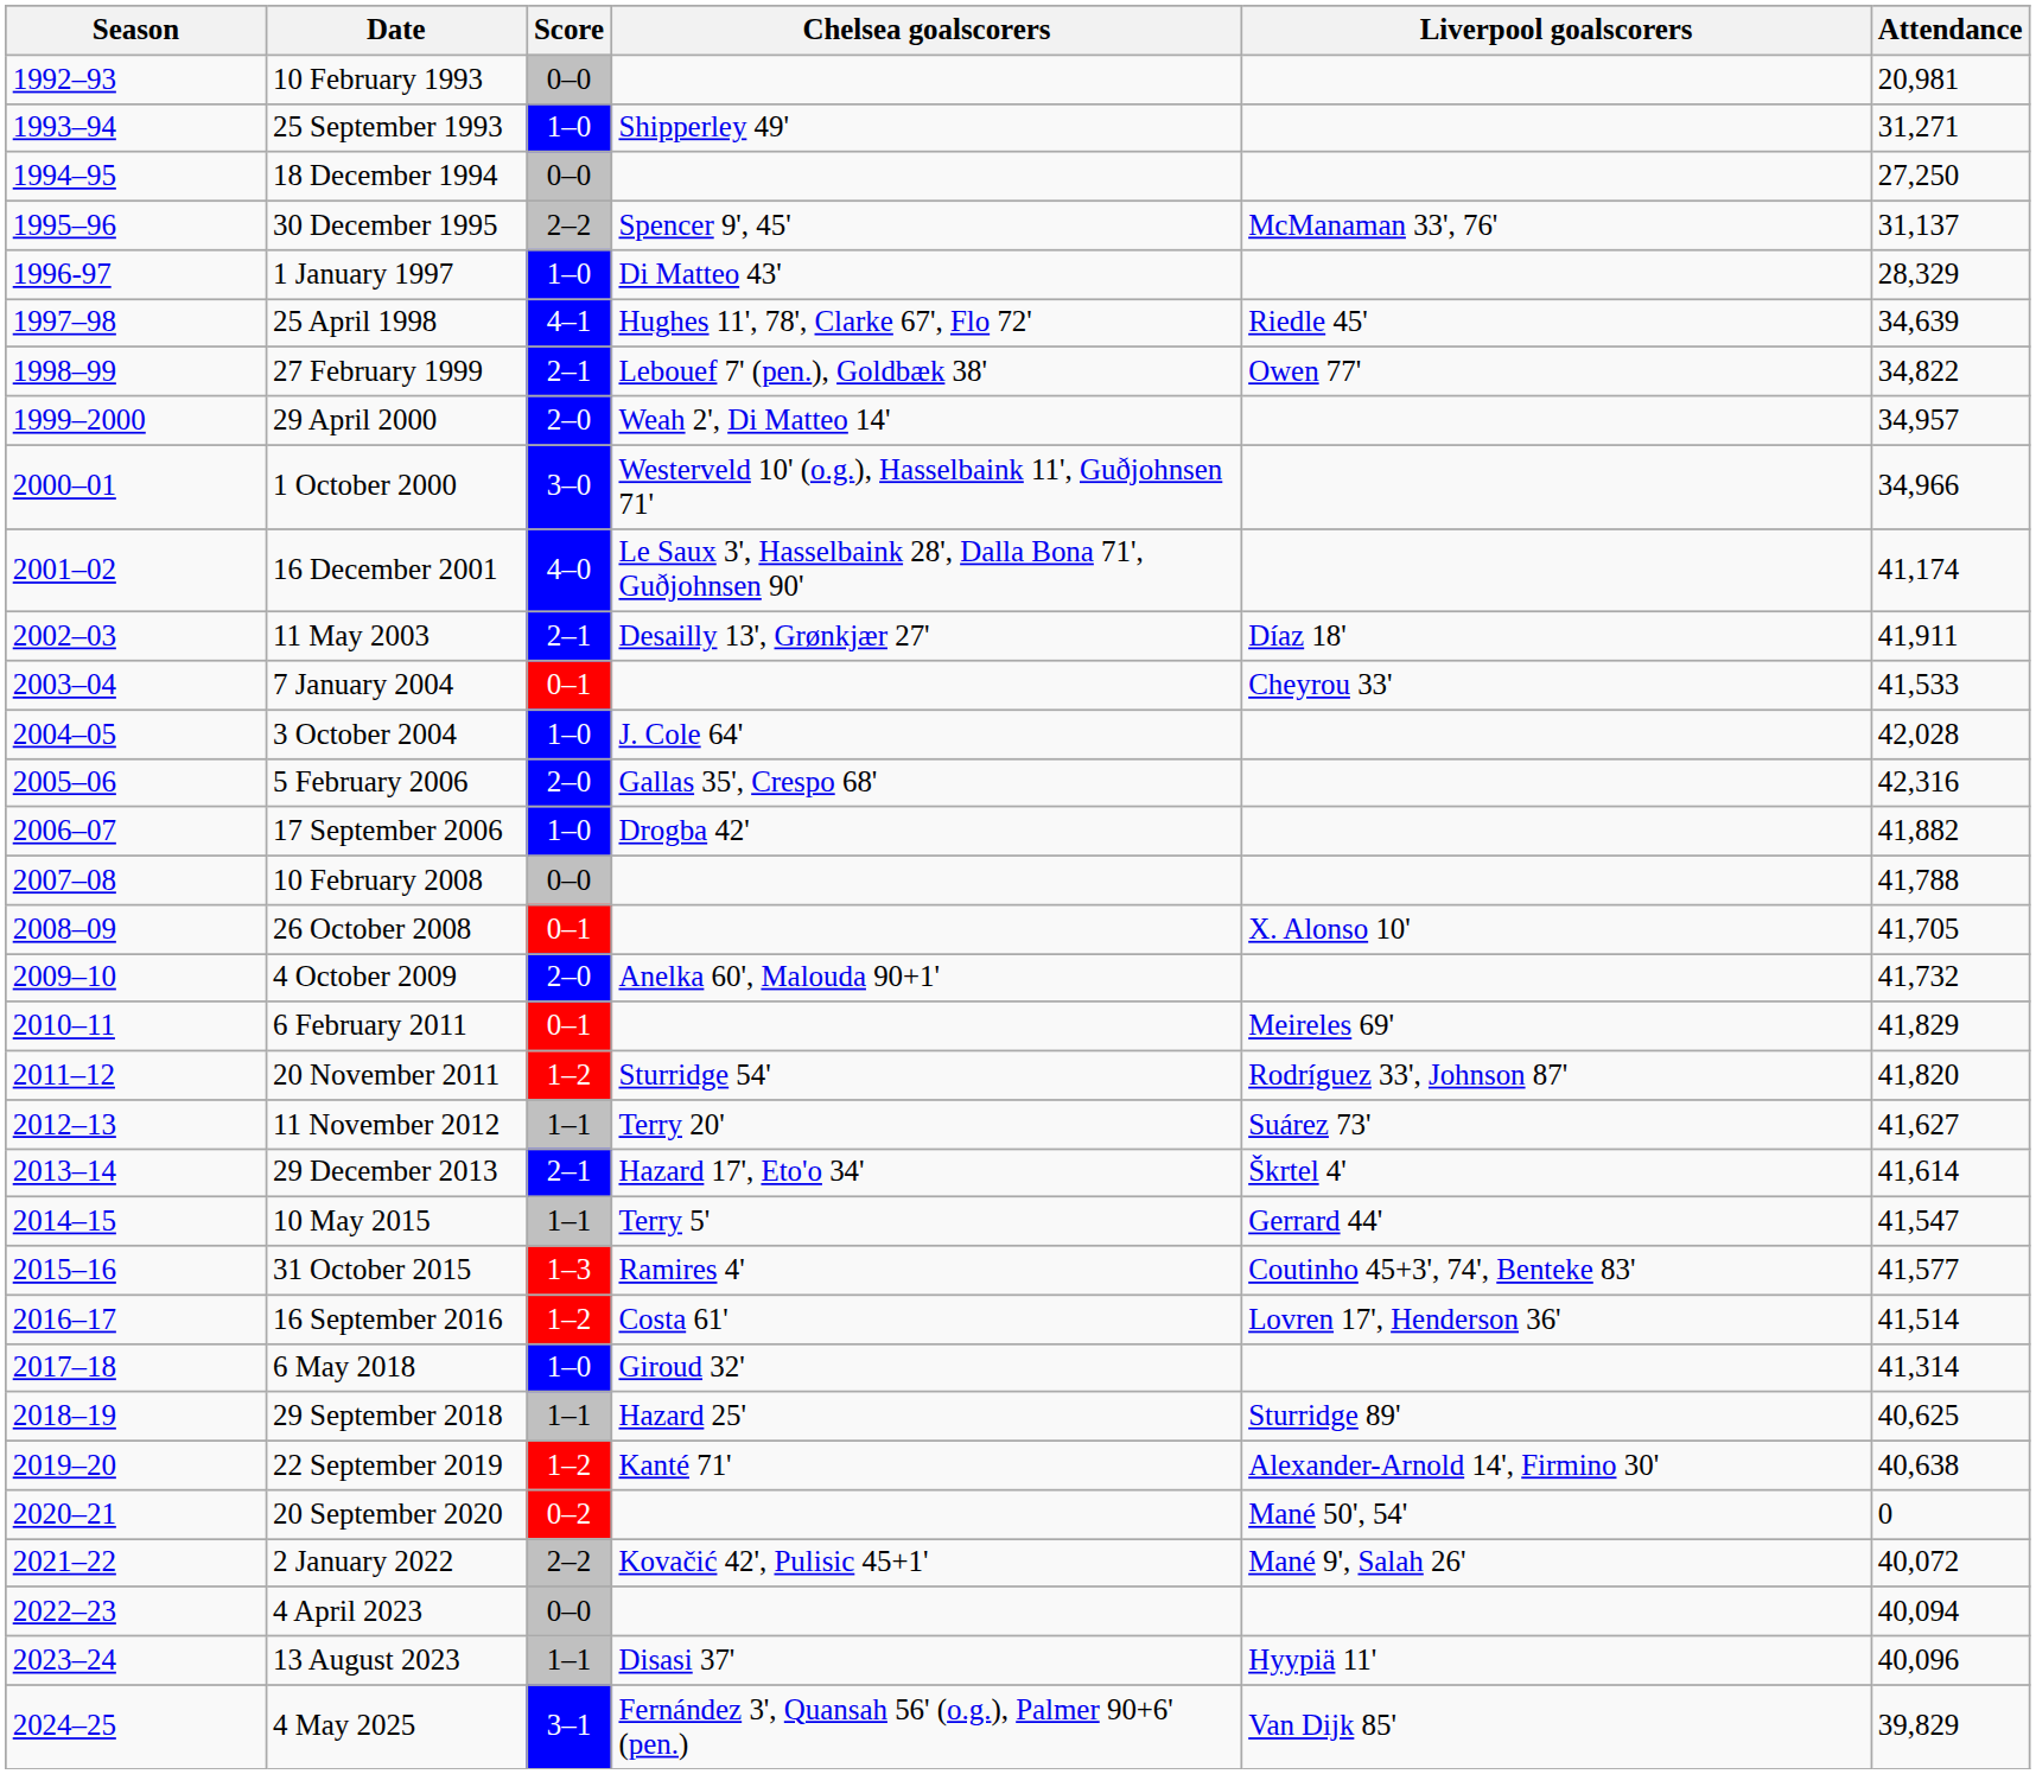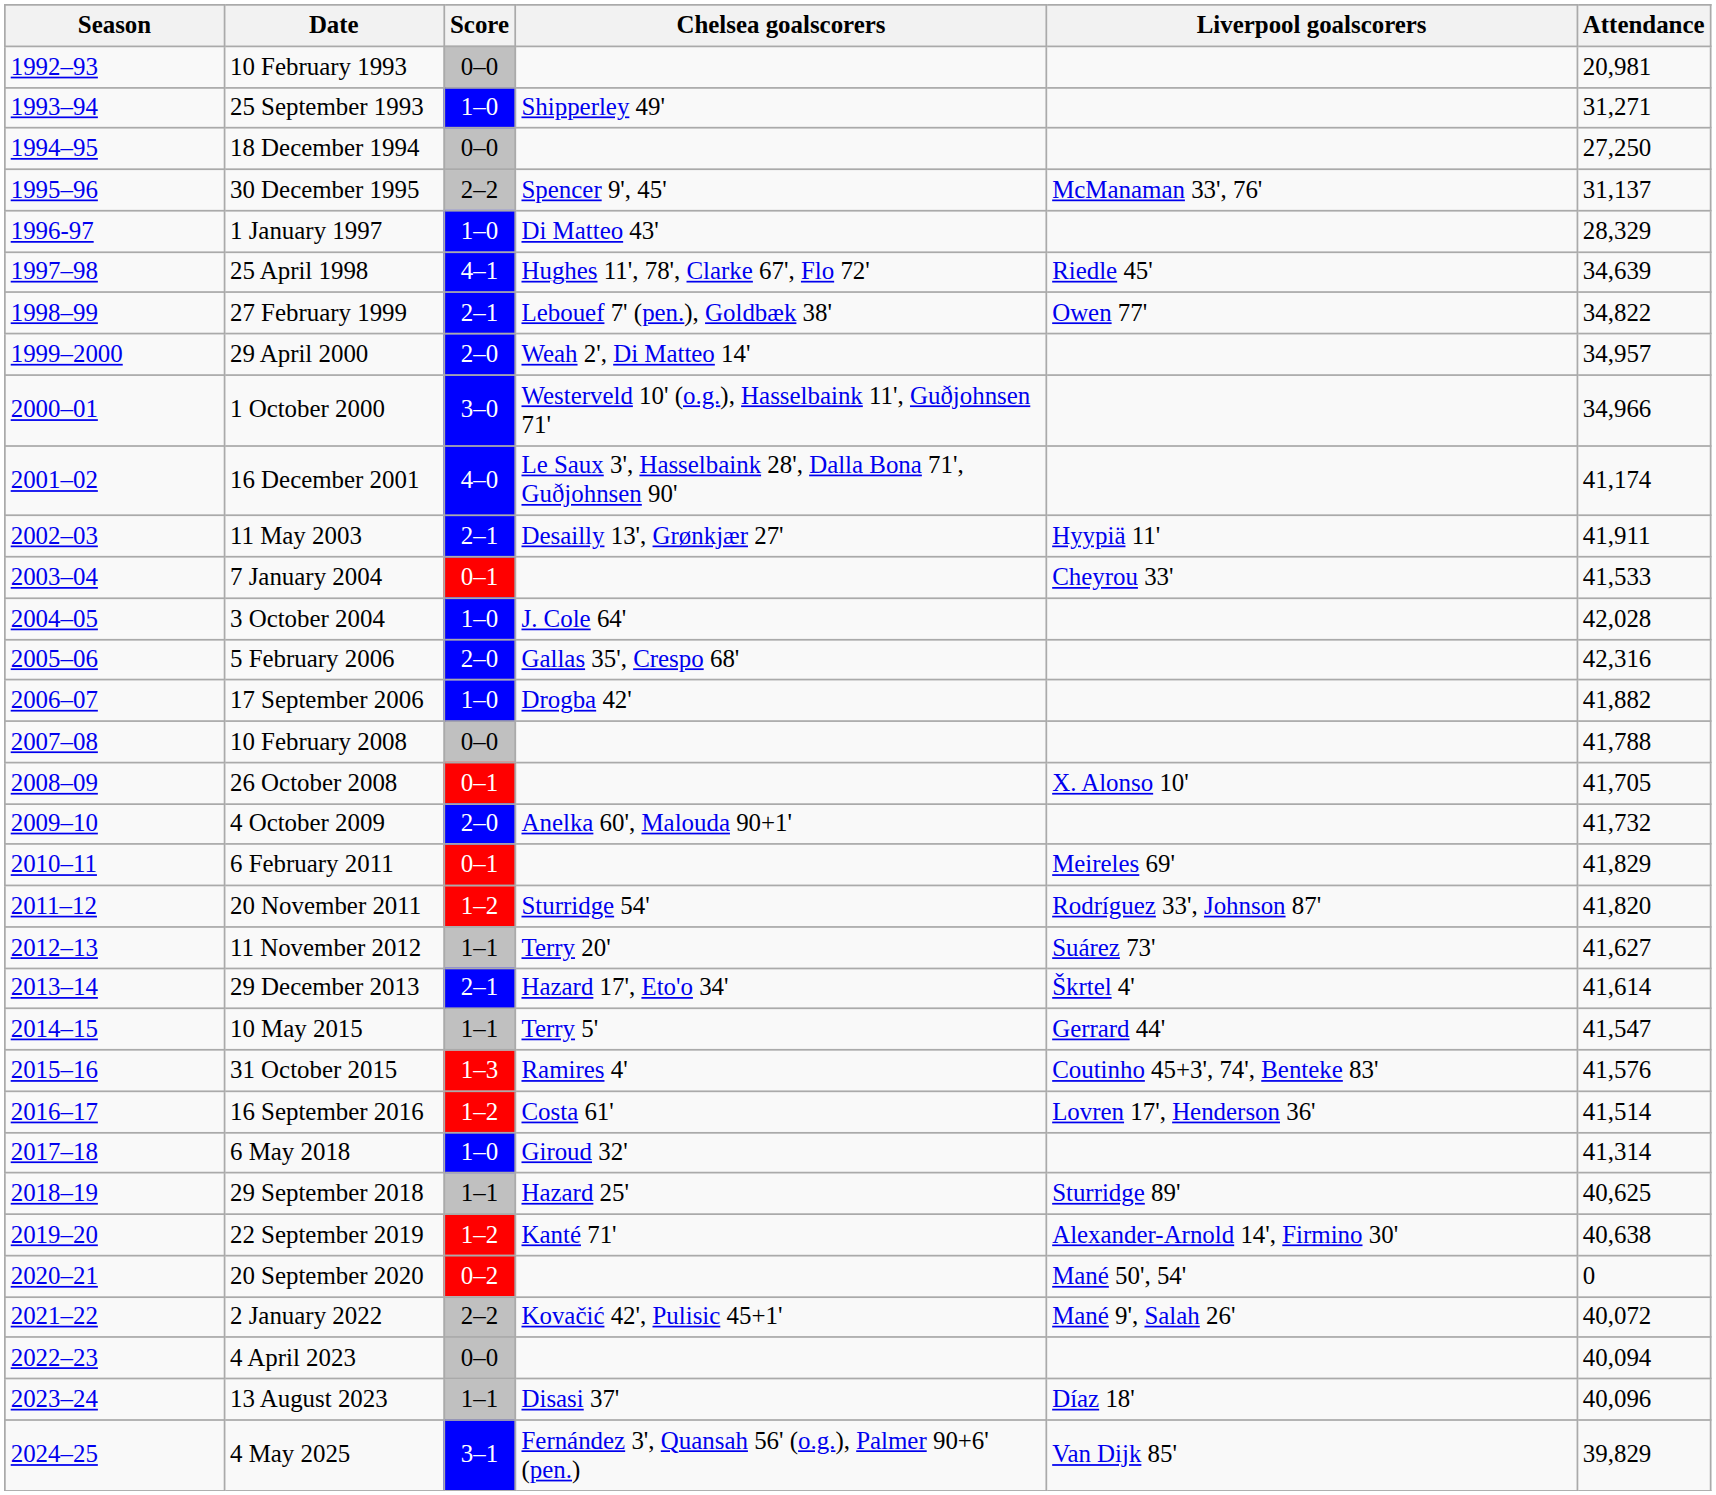 <table class="wikitable sortable" style="font-size:90%" style="text-align:center;">
 <tr>
 <th width="120">Season</th>
 <th width="120">Date</th>
 <th width="35" class="unsortable">Score</th>
 <th width="300" class="unsortable">Chelsea goalscorers</th>
 <th width="300" class="unsortable">Liverpool goalscorers</th>
 <th width="30">Attendance</th>
 </tr>
 <tr>
 <td><a href='#'>1992–93</a></td>
 <td>10 February 1993</td>
 <td align="center" style="background:silver; color:#000000">0–0</td>
 <td></td>
 <td></td>
 <td>20,981</td>
 </tr>
 <tr>
 <td><a href='#'>1993–94</a></td>
 <td>25 September 1993</td>
 <td align="center" style="background:blue; color:#fff">1–0</td>
 <td><a href='#'>Shipperley</a> 49'</td>
 <td></td>
 <td>31,271</td>
 </tr>
 <tr>
 <td><a href='#'>1994–95</a></td>
 <td>18 December 1994</td>
 <td align="center" style="background:silver; color:#000000">0–0</td>
 <td></td>
 <td></td>
 <td>27,250</td>
 </tr>
 <tr>
 <td><a href='#'>1995–96</a></td>
 <td>30 December 1995</td>
 <td align="center" style="background:silver; color:#000000">2–2</td>
 <td><a href='#'>Spencer</a> 9', 45'</td>
 <td><a href='#'>McManaman</a> 33', 76'</td>
 <td>31,137</td>
 </tr>
 <tr>
 <td><a href='#'>1996-97</a></td>
 <td>1 January 1997</td>
 <td align="center" style="background:blue; color:#fff">1–0</td>
 <td><a href='#'>Di Matteo</a> 43'</td>
 <td></td>
 <td>28,329</td>
 </tr>
 <tr>
 <td><a href='#'>1997–98</a></td>
 <td>25 April 1998</td>
 <td align="center" style="background:blue; color:#fff">4–1</td>
 <td><a href='#'>Hughes</a> 11', 78', <a href='#'>Clarke</a> 67', <a href='#'>Flo</a> 72'</td>
 <td><a href='#'>Riedle</a> 45'</td>
 <td>34,639</td>
 </tr>
 <tr>
 <td><a href='#'>1998–99</a></td>
 <td>27 February 1999</td>
 <td align="center" style="background:blue; color:#fff">2–1</td>
 <td><a href='#'>Lebouef</a> 7' (<a href='#'>pen.</a>), <a href='#'>Goldbæk</a> 38'</td>
 <td><a href='#'>Owen</a> 77'</td>
 <td>34,822</td>
 </tr>
 <tr>
 <td><a href='#'>1999–2000</a></td>
 <td>29 April 2000</td>
 <td align="center" style="background:blue; color:#fff">2–0</td>
 <td><a href='#'>Weah</a> 2', <a href='#'>Di Matteo</a> 14'</td>
 <td></td>
 <td>34,957</td>
 </tr>
 <tr>
 <td><a href='#'>2000–01</a></td>
 <td>1 October 2000</td>
 <td align="center" style="background:blue; color:#fff">3–0</td>
 <td><a href='#'>Westerveld</a> 10' (<a href='#'>o.g.</a>), <a href='#'>Hasselbaink</a> 11', <a href='#'>Guðjohnsen</a> 71'</td>
 <td></td>
 <td>34,966</td>
 </tr>
 <tr>
 <td><a href='#'>2001–02</a></td>
 <td>16 December 2001</td>
 <td align="center" style="background:blue; color:#fff">4–0</td>
 <td><a href='#'>Le Saux</a> 3', <a href='#'>Hasselbaink</a> 28', <a href='#'>Dalla Bona</a> 71', <a href='#'>Guðjohnsen</a> 90'</td>
 <td></td>
 <td>41,174</td>
 </tr>
 <tr>
 <td><a href='#'>2002–03</a></td>
 <td>11 May 2003</td>
 <td align="center" style="background:blue; color:#fff">2–1</td>
 <td><a href='#'>Desailly</a> 13', <a href='#'>Grønkjær</a> 27'</td>
-<td><a href='#'>Díaz</a> 18'</td>
+<td><a href='#'>Hyypiä</a> 11'</td>
 <td>41,911</td>
 </tr>
 <tr>
 <td><a href='#'>2003–04</a></td>
 <td>7 January 2004</td>
 <td align="center" style="background:red; color:#fff">0–1</td>
 <td></td>
 <td><a href='#'>Cheyrou</a> 33'</td>
 <td>41,533</td>
 </tr>
 <tr>
 <td><a href='#'>2004–05</a></td>
 <td>3 October 2004</td>
 <td align="center" style="background:blue; color:#fff">1–0</td>
 <td><a href='#'>J. Cole</a> 64'</td>
 <td></td>
 <td>42,028</td>
 </tr>
 <tr>
 <td><a href='#'>2005–06</a></td>
 <td>5 February 2006</td>
 <td align="center" style="background:blue; color:#fff">2–0</td>
 <td><a href='#'>Gallas</a> 35', <a href='#'>Crespo</a> 68'</td>
 <td></td>
 <td>42,316</td>
 </tr>
 <tr>
 <td><a href='#'>2006–07</a></td>
 <td>17 September 2006</td>
 <td align="center" style="background:blue; color:#fff">1–0</td>
 <td><a href='#'>Drogba</a> 42'</td>
 <td></td>
 <td>41,882</td>
 </tr>
 <tr>
 <td><a href='#'>2007–08</a></td>
 <td>10 February 2008</td>
 <td align="center" style="background:silver; color:#000000">0–0</td>
 <td></td>
 <td></td>
 <td>41,788</td>
 </tr>
 <tr>
 <td><a href='#'>2008–09</a></td>
 <td>26 October 2008</td>
 <td align="center" style="background:red; color:#fff">0–1</td>
 <td></td>
 <td><a href='#'>X. Alonso</a> 10'</td>
 <td>41,705</td>
 </tr>
 <tr>
 <td><a href='#'>2009–10</a></td>
 <td>4 October 2009</td>
 <td align="center" style="background:blue; color:#fff">2–0</td>
 <td><a href='#'>Anelka</a> 60', <a href='#'>Malouda</a> 90+1'</td>
 <td></td>
 <td>41,732</td>
 </tr>
 <tr>
 <td><a href='#'>2010–11</a></td>
 <td>6 February 2011</td>
 <td align="center" style="background:red; color:#fff">0–1</td>
 <td></td>
 <td><a href='#'>Meireles</a> 69'</td>
 <td>41,829</td>
 </tr>
 <tr>
 <td><a href='#'>2011–12</a></td>
 <td>20 November 2011</td>
 <td align="center" style="background:red; color:#fff">1–2</td>
 <td><a href='#'>Sturridge</a> 54'</td>
 <td><a href='#'>Rodríguez</a> 33', <a href='#'>Johnson</a> 87'</td>
 <td>41,820</td>
 </tr>
 <tr>
 <td><a href='#'>2012–13</a></td>
 <td>11 November 2012</td>
 <td align="center" style="background:silver; color:#000000">1–1</td>
 <td><a href='#'>Terry</a> 20'</td>
 <td><a href='#'>Suárez</a> 73'</td>
 <td>41,627</td>
 </tr>
 <tr>
 <td><a href='#'>2013–14</a></td>
 <td>29 December 2013</td>
 <td align="center" style="background:blue; color:#fff">2–1</td>
 <td><a href='#'>Hazard</a> 17', <a href='#'>Eto'o</a> 34'</td>
 <td><a href='#'>Škrtel</a> 4'</td>
 <td>41,614</td>
 </tr>
 <tr>
 <td><a href='#'>2014–15</a></td>
 <td>10 May 2015</td>
 <td align="center" style="background:silver; color:#000000">1–1</td>
 <td><a href='#'>Terry</a> 5'</td>
 <td><a href='#'>Gerrard</a> 44'</td>
 <td>41,547</td>
 </tr>
 <tr>
 <td><a href='#'>2015–16</a></td>
 <td>31 October 2015</td>
 <td align="center" style="background:red; color:#fff">1–3</td>
 <td><a href='#'>Ramires</a> 4'</td>
 <td><a href='#'>Coutinho</a> 45+3', 74', <a href='#'>Benteke</a> 83'</td>
-<td>41,577</td>
+<td>41,576</td>
 </tr>
 <tr>
 <td><a href='#'>2016–17</a></td>
 <td>16 September 2016</td>
 <td align="center" style="background:red; color:#fff">1–2</td>
 <td><a href='#'>Costa</a> 61'</td>
 <td><a href='#'>Lovren</a> 17', <a href='#'>Henderson</a> 36'</td>
 <td>41,514</td>
 </tr>
 <tr>
 <td><a href='#'>2017–18</a></td>
 <td>6 May 2018</td>
 <td align="center" style="background:blue; color:#fff">1–0</td>
 <td><a href='#'>Giroud</a> 32'</td>
 <td></td>
 <td>41,314</td>
 </tr>
 <tr>
 <td><a href='#'>2018–19</a></td>
 <td>29 September 2018</td>
 <td align="center" style="background:silver; color:#000000">1–1</td>
 <td><a href='#'>Hazard</a> 25'</td>
 <td><a href='#'>Sturridge</a> 89'</td>
 <td>40,625</td>
 </tr>
 <tr>
 <td><a href='#'>2019–20</a></td>
 <td>22 September 2019</td>
 <td align="center" style="background:red; color:#fff">1–2</td>
 <td><a href='#'>Kanté</a> 71'</td>
 <td><a href='#'>Alexander-Arnold</a> 14', <a href='#'>Firmino</a> 30'</td>
 <td>40,638</td>
 </tr>
 <tr>
 <td><a href='#'>2020–21</a></td>
 <td>20 September 2020</td>
 <td align="center" style="background:red; color:#fff">0–2</td>
 <td></td>
 <td><a href='#'>Mané</a> 50', 54'</td>
 <td>0</td>
 </tr>
 <tr>
 <td><a href='#'>2021–22</a></td>
 <td>2 January 2022</td>
 <td align="center" style="background:silver; color:#000000">2–2</td>
 <td><a href='#'>Kovačić</a> 42', <a href='#'>Pulisic</a> 45+1'</td>
 <td><a href='#'>Mané</a> 9', <a href='#'>Salah</a> 26'</td>
 <td>40,072</td>
 </tr>
 <tr>
 <td><a href='#'>2022–23</a></td>
 <td>4 April 2023</td>
 <td align="center" style="background:silver; color:#000000">0–0</td>
 <td></td>
 <td></td>
 <td>40,094</td>
 </tr>
 <tr>
 <td><a href='#'>2023–24</a></td>
 <td>13 August 2023</td>
 <td align="center" style="background:silver; color:#000000">1–1</td>
 <td><a href='#'>Disasi</a> 37'</td>
-<td><a href='#'>Hyypiä</a> 11'</td>
+<td><a href='#'>Díaz</a> 18'</td>
 <td>40,096</td>
 </tr>
 <tr>
 <td><a href='#'>2024–25</a></td>
 <td>4 May 2025</td>
 <td align="center" style="background:blue; color:#fff">3–1</td>
 <td><a href='#'>Fernández</a> 3', <a href='#'>Quansah</a> 56' (<a href='#'>o.g.</a>), <a href='#'>Palmer</a> 90+6' (<a href='#'>pen.</a>)</td>
 <td><a href='#'>Van Dijk</a> 85'</td>
 <td>39,829</td>
 </tr>
 </table>
